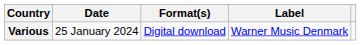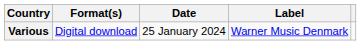 <table class="wikitable plainrowheaders">
 <tr>
 <th scope="col">Country</th>
+<th scope="col">Format(s)</th>
 <th scope="col">Date</th>
-<th scope="col">Format(s)</th>
 <th scope="col">Label</th>
 <th scope="col"></th>
 </tr>
 <tr>
 <th scope="row">Various</th>
+<td><a href='#'>Digital download</a></td>
 <td>25 January 2024</td>
-<td><a href='#'>Digital download</a></td>
 <td><a href='#'>Warner Music Denmark</a></td>
 <td align="center"></td>
 </tr>
 </table>
